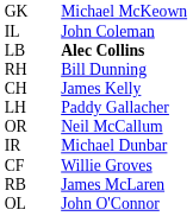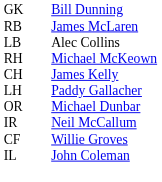 <table cellspacing="0" cellpadding="0" style="font-size:90%; margin:0.2em auto;">
 <tr>
 <th width="25"></th>
 <th width="25"></th>
 </tr>
 <tr>
 <td>GK</td>
 <td></td>
-<td><a href='#'>Michael McKeown</a></td>
+<td><a href='#'>Bill Dunning</a></td>
 </tr>
 <tr>
-<td>IL</td>
+<td>RB</td>
 <td></td>
-<td><a href='#'>John Coleman</a></td>
+<td><a href='#'>James McLaren</a></td>
 </tr>
 <tr>
 <td>LB</td>
 <td></td>
-<td><strong>Alec Collins</strong></td>
+<td>Alec Collins</td>
 </tr>
 <tr>
 <td>RH</td>
 <td></td>
-<td><a href='#'>Bill Dunning</a></td>
+<td><a href='#'>Michael McKeown</a></td>
 </tr>
 <tr>
 <td>CH</td>
 <td></td>
 <td><a href='#'>James Kelly</a></td>
 </tr>
 <tr>
 <td>LH</td>
 <td></td>
 <td><a href='#'>Paddy Gallacher</a></td>
 </tr>
 <tr>
 <td>OR</td>
 <td></td>
-<td><a href='#'>Neil McCallum</a></td>
+<td><a href='#'>Michael Dunbar</a></td>
 </tr>
 <tr>
 <td>IR</td>
 <td></td>
-<td><a href='#'>Michael Dunbar</a></td>
+<td><a href='#'>Neil McCallum</a></td>
 </tr>
 <tr>
 <td>CF</td>
 <td></td>
 <td><a href='#'>Willie Groves</a></td>
 </tr>
 <tr>
-<td>RB</td>
+<td>IL</td>
 <td></td>
-<td><a href='#'>James McLaren</a></td>
-</tr>
-<tr>
-<td>OL</td>
-<td></td>
-<td><a href='#'>John O'Connor</a></td>
+<td><a href='#'>John Coleman</a></td>
 </tr>
 </table>
